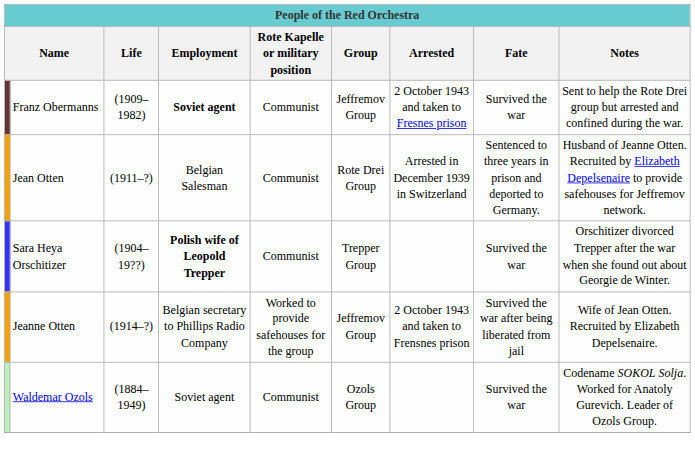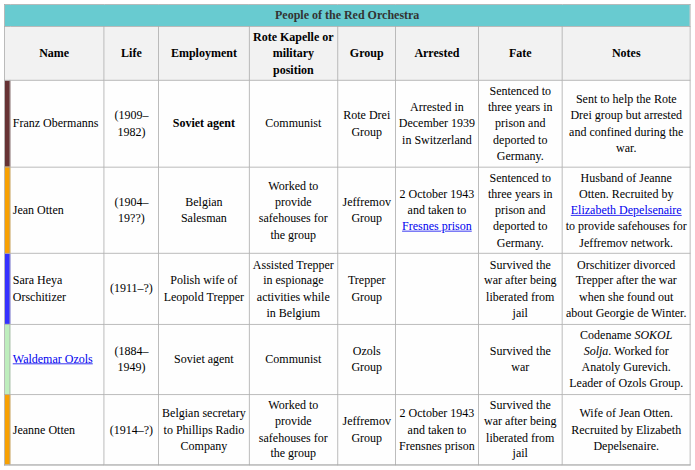 <table class="wikitable sortable" style="table-layout:fixed;background-color:#FEFEFE;font-size:95%;padding:0.30em;line-height:1.35em;">
 <tr>
 <th colspan="9" style="text-align: center; background-color:#68cbd0; color:#333333;">People of the Red Orchestra</th>
 </tr>
 <tr>
 <th scope="col"  colspan="2" width=14.4%>Name</th>
 <th scope="col"  width=8%>Life</th>
 <th scope="col">Employment</th>
 <th scope="col">Rote Kapelle or military position</th>
 <th scope="col">Group</th>
 <th scope="col">Arrested</th>
 <th scope="col">Fate</th>
 <th scope="col">Notes</th>
 </tr>
 <tr>
 <th style="background-color:#663234"></th>
 <td>Franz Obermanns</td>
 <td style="text-align: center;">(1909–1982)</td>
 <td style="text-align: center;"><strong>Soviet agent</strong></td>
 <td style="text-align: center;">Communist</td>
-<td style="text-align: center;">Jeffremov Group</td>
-<td style="text-align: center;">2 October 1943 and taken to <a href='#'>Fresnes prison</a></td>
-<td style="text-align: center;">Survived the war</td>
+<td style="text-align: center;">Rote Drei Group</td>
+<td style="text-align: center;">Arrested in December 1939 in Switzerland</td>
+<td style="text-align: center;">Sentenced to three years in prison and deported to Germany.</td>
 <td style="text-align: center;">Sent to help the Rote Drei group but arrested and confined during the war.</td>
 </tr>
 <tr>
 <td style="background-color:#f8a102"></td>
 <td>Jean Otten</td>
-<td style="text-align: center;">(1911–?)</td>
+<td style="text-align: center;">(1904–19??)</td>
 <td style="text-align: center;">Belgian Salesman</td>
-<td style="text-align: center;">Communist</td>
-<td style="text-align: center;">Rote Drei Group</td>
-<td style="text-align: center;">Arrested in December 1939 in Switzerland</td>
+<td style="text-align: center;">Worked to provide safehouses for the group</td>
+<td style="text-align: center;">Jeffremov Group</td>
+<td style="text-align: center;">2 October 1943 and taken to <a href='#'>Fresnes prison</a></td>
 <td style="text-align: center;">Sentenced to three years in prison and deported to Germany.</td>
 <td style="text-align: center;">Husband of Jeanne Otten. Recruited by <a href='#'>Elizabeth Depelsenaire</a> to provide safehouses for Jeffremov network.</td>
 </tr>
 <tr>
 <td style="background-color:#3531ff"></td>
 <td>Sara Heya Orschitizer</td>
-<td style="text-align: center;">(1904–19??)</td>
-<td style="text-align: center;"><strong>Polish wife of Leopold Trepper</strong></td>
-<td style="text-align: center;">Communist</td>
+<td style="text-align: center;">(1911–?)</td>
+<td style="text-align: center;">Polish wife of Leopold Trepper</td>
+<td style="text-align: center;">Assisted Trepper in espionage activities while in Belgium</td>
 <td style="text-align: center;">Trepper Group</td>
 <td style="text-align: center;"></td>
+<td style="text-align: center;">Survived the war after being liberated from jail</td>
+<td style="text-align: center;">Orschitizer divorced Trepper after the war when she found out about Georgie de Winter.</td>
+</tr>
+<tr>
+<td style="background-color:#beeebd"></td>
+<td><a href='#'>Waldemar Ozols</a></td>
+<td style="text-align: center;">(1884–1949)</td>
+<td style="text-align: center;">Soviet agent</td>
+<td style="text-align: center;">Communist</td>
+<td style="text-align: center;">Ozols Group</td>
+<td style="text-align: center;"></td>
 <td style="text-align: center;">Survived the war</td>
-<td style="text-align: center;">Orschitizer divorced Trepper after the war when she found out about Georgie de Winter.</td>
+<td style="text-align: center;">Codename <em>SOKOL</em> <em>Solja</em>. Worked for Anatoly Gurevich. Leader of Ozols Group.</td>
 </tr>
 <tr>
 <td style="background-color:#f8a102"></td>
 <td>Jeanne Otten</td>
 <td style="text-align: center;">(1914–?)</td>
 <td style="text-align: center;">Belgian secretary to Phillips Radio Company</td>
 <td style="text-align: center;">Worked to provide safehouses for the group</td>
 <td style="text-align: center;">Jeffremov Group</td>
 <td style="text-align: center;">2 October 1943 and taken to Frensnes prison</td>
 <td style="text-align: center;">Survived the war after being liberated from jail</td>
 <td style="text-align: center;">Wife of Jean Otten. Recruited by Elizabeth Depelsenaire.</td>
 </tr>
 <tr>
-<td style="background-color:#beeebd"></td>
-<td><a href='#'>Waldemar Ozols</a></td>
-<td style="text-align: center;">(1884–1949)</td>
-<td style="text-align: center;">Soviet agent</td>
-<td style="text-align: center;">Communist</td>
-<td style="text-align: center;">Ozols Group</td>
-<td style="text-align: center;"></td>
-<td style="text-align: center;">Survived the war</td>
-<td style="text-align: center;">Codename <em>SOKOL</em> <em>Solja</em>. Worked for Anatoly Gurevich. Leader of Ozols Group.</td>
-</tr>
-<tr>
 </tr>
 </table>
